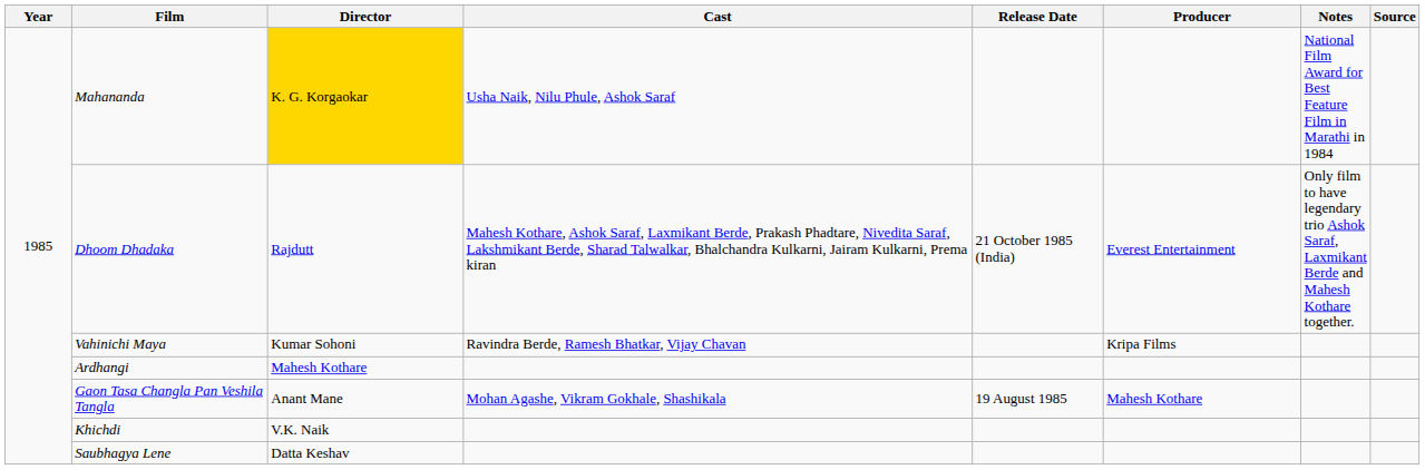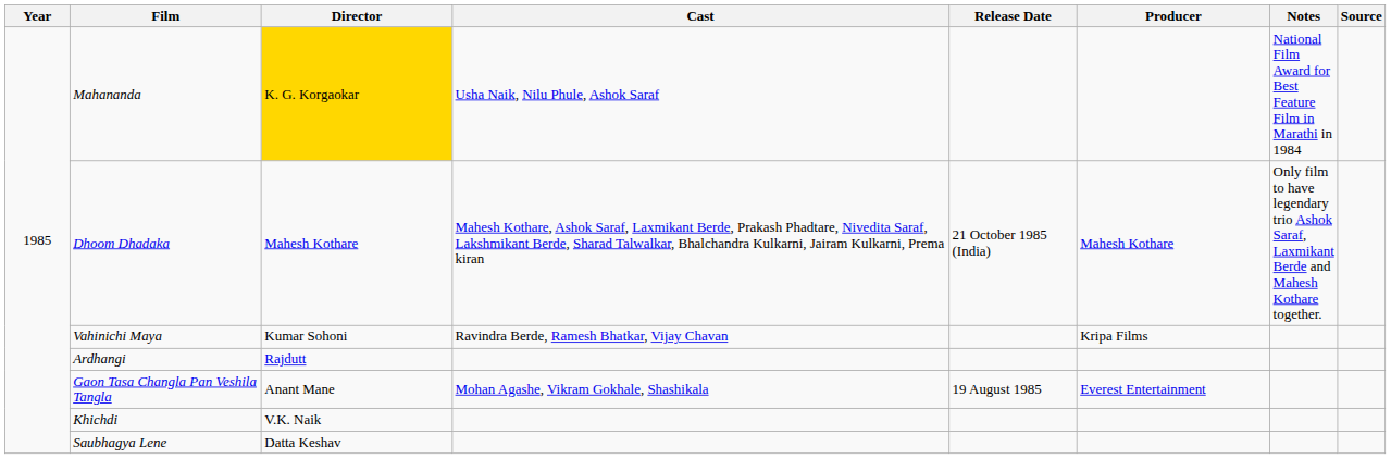 <table class ="wikitable sortable collapsible">
 <tr>
 <th style="width: 05%;">Year</th>
 <th style="width: 15%;">Film</th>
 <th style="width: 15%;">Director</th>
 <th style="width: 40%;" class="unsortable">Cast</th>
 <th style="width: 10%;">Release Date</th>
 <th style="width: 15%;" class="unsortable">Producer</th>
 <th style="width: 15%;" class="unsortable">Notes</th>
 <th style="width: 15%;" class="unsortable">Source</th>
 </tr>
 <tr>
 <td rowspan = "7" align="center">1985</td>
 <td><em>Mahananda</em></td>
 <td style="background: gold;">K. G. Korgaokar</td>
 <td><a href='#'>Usha Naik</a>, <a href='#'>Nilu Phule</a>, <a href='#'>Ashok Saraf</a></td>
 <td></td>
 <td></td>
 <td><a href='#'>National Film Award for Best Feature Film in Marathi</a> in 1984</td>
 <td></td>
 </tr>
 <tr>
 <td><em><a href='#'>Dhoom Dhadaka</a></em></td>
-<td><a href='#'>Rajdutt</a></td>
+<td><a href='#'>Mahesh Kothare</a></td>
 <td><a href='#'>Mahesh Kothare</a>, <a href='#'>Ashok Saraf</a>, <a href='#'>Laxmikant Berde</a>, Prakash Phadtare, <a href='#'>Nivedita Saraf</a>, <a href='#'>Lakshmikant Berde</a>, <a href='#'>Sharad Talwalkar</a>, Bhalchandra Kulkarni, Jairam Kulkarni, Prema kiran</td>
 <td>21 October 1985 (India)</td>
-<td><a href='#'>Everest Entertainment</a></td>
+<td><a href='#'>Mahesh Kothare</a></td>
 <td>Only film to have legendary trio <a href='#'>Ashok Saraf</a>, <a href='#'>Laxmikant Berde</a> and <a href='#'>Mahesh Kothare</a> together.</td>
 <td></td>
 </tr>
 <tr>
 <td><em>Vahinichi Maya </em></td>
 <td>Kumar Sohoni</td>
 <td>Ravindra Berde, <a href='#'>Ramesh Bhatkar</a>, <a href='#'>Vijay Chavan</a></td>
 <td></td>
 <td>Kripa Films</td>
 <td></td>
 <td></td>
 </tr>
 <tr>
 <td><em>Ardhangi </em></td>
-<td><a href='#'>Mahesh Kothare</a></td>
+<td><a href='#'>Rajdutt</a></td>
 <td></td>
 <td></td>
 <td></td>
 <td></td>
 <td></td>
 </tr>
 <tr>
 <td><em><a href='#'>Gaon Tasa Changla Pan Veshila Tangla</a></em></td>
 <td>Anant Mane</td>
 <td><a href='#'>Mohan Agashe</a>, <a href='#'>Vikram Gokhale</a>, <a href='#'>Shashikala</a></td>
 <td>19 August 1985</td>
-<td><a href='#'>Mahesh Kothare</a></td>
+<td><a href='#'>Everest Entertainment</a></td>
 <td></td>
 <td></td>
 </tr>
 <tr>
 <td><em>Khichdi </em></td>
 <td>V.K. Naik</td>
 <td></td>
 <td></td>
 <td></td>
 <td></td>
 <td></td>
 </tr>
 <tr>
 <td><em>Saubhagya Lene</em></td>
 <td>Datta Keshav</td>
 <td></td>
 <td></td>
 <td></td>
 <td></td>
 <td></td>
 </tr>
 </table>
